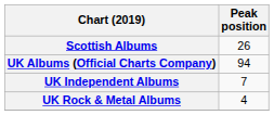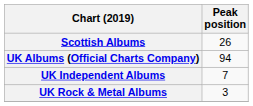 <table class="wikitable sortable plainrowheaders" style="text-align:center">
 <tr>
 <th scope="col">Chart (2019)</th>
 <th scope="col">Peak<br>position</th>
 </tr>
 <tr>
 <th scope="row"><a href='#'>Scottish Albums</a></th>
 <td>26</td>
 </tr>
 <tr>
 <th scope="row"><a href='#'>UK Albums</a> (<a href='#'>Official Charts Company</a>)</th>
 <td>94</td>
 </tr>
 <tr>
 <th scope="row"><a href='#'>UK Independent Albums</a></th>
 <td>7</td>
 </tr>
 <tr>
 <th scope="row"><a href='#'>UK Rock & Metal Albums</a></th>
-<td>4</td>
+<td>3</td>
 </tr>
 <tr>
 </tr>
 </table>
